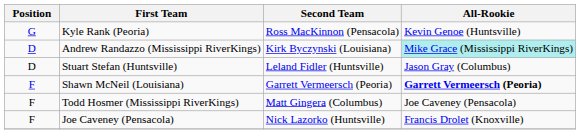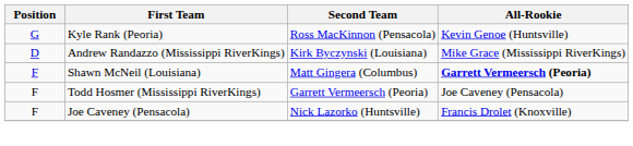 <table class="wikitable">
 <tr>
 <th>  Position  </th>
 <th>First Team</th>
 <th>Second Team</th>
 <th>All-Rookie</th>
 </tr>
 <tr>
 <td align=center><a href='#'>G</a></td>
 <td> Kyle Rank (Peoria)</td>
 <td> <a href='#'>Ross MacKinnon</a> (Pensacola)</td>
 <td> <a href='#'>Kevin Genoe</a> (Huntsville)</td>
 </tr>
 <tr>
 <td align=center><a href='#'>D</a></td>
 <td> Andrew Randazzo (Mississippi RiverKings)</td>
 <td> <a href='#'>Kirk Byczynski</a> (Louisiana)</td>
-<td style="background: paleturquoise;"> <a href='#'>Mike Grace</a> (Mississippi RiverKings)</td>
-</tr>
-<tr>
-<td align=center>D</td>
-<td> Stuart Stefan (Huntsville)</td>
-<td> <a href='#'>Leland Fidler</a> (Huntsville)</td>
-<td> <a href='#'>Jason Gray</a> (Columbus)</td>
+<td> <a href='#'>Mike Grace</a> (Mississippi RiverKings)</td>
 </tr>
 <tr>
 <td align=center><a href='#'>F</a></td>
 <td> Shawn McNeil (Louisiana)</td>
-<td> <a href='#'>Garrett Vermeersch</a> (Peoria)</td>
+<td> <a href='#'>Matt Gingera</a> (Columbus)</td>
 <td><strong> <a href='#'>Garrett Vermeersch</a> (Peoria)</strong></td>
 </tr>
 <tr>
 <td align=center>F</td>
 <td> Todd Hosmer (Mississippi RiverKings)</td>
-<td> <a href='#'>Matt Gingera</a> (Columbus)</td>
+<td> <a href='#'>Garrett Vermeersch</a> (Peoria)</td>
 <td> Joe Caveney (Pensacola)</td>
 </tr>
 <tr>
 <td align=center>F</td>
 <td> Joe Caveney (Pensacola)</td>
 <td> <a href='#'>Nick Lazorko</a> (Huntsville)</td>
 <td> <a href='#'>Francis Drolet</a> (Knoxville)</td>
 </tr>
 <tr>
 </tr>
 </table>
